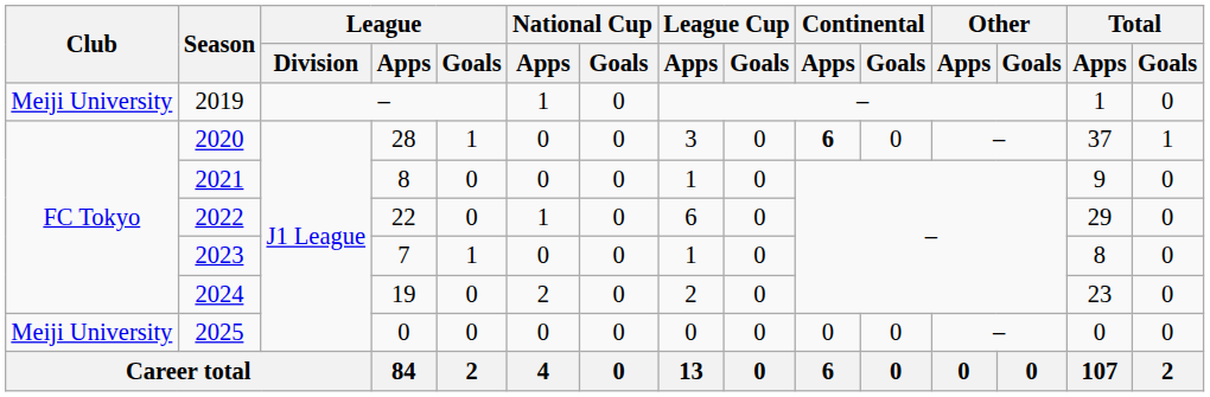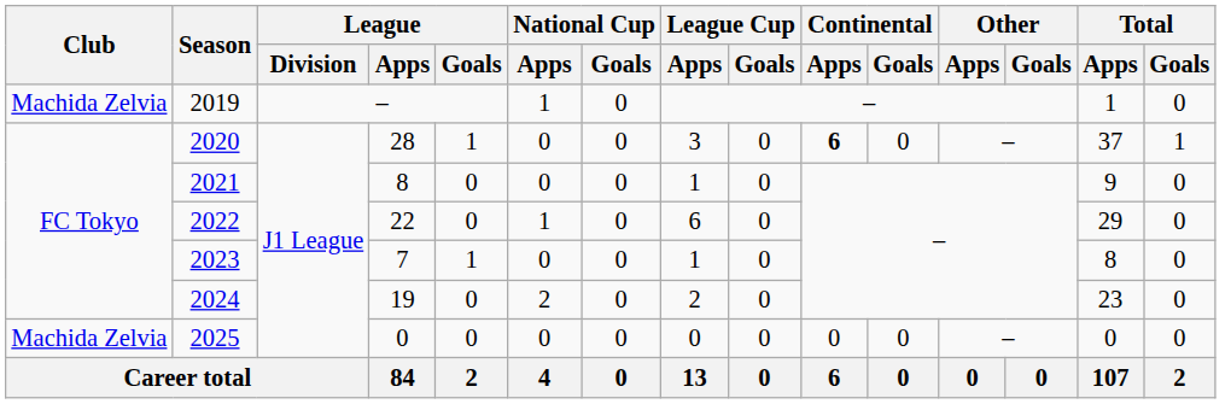 <table class="wikitable" style="text-align: center">
 <tr>
 <th rowspan="2">Club</th>
 <th rowspan="2">Season</th>
 <th colspan="3">League</th>
 <th colspan="2">National Cup</th>
 <th colspan="2">League Cup</th>
 <th colspan="2">Continental</th>
 <th colspan="2">Other</th>
 <th colspan="2">Total</th>
 </tr>
 <tr>
 <th>Division</th>
 <th>Apps</th>
 <th>Goals</th>
 <th>Apps</th>
 <th>Goals</th>
 <th>Apps</th>
 <th>Goals</th>
 <th>Apps</th>
 <th>Goals</th>
 <th>Apps</th>
 <th>Goals</th>
 <th>Apps</th>
 <th>Goals</th>
 </tr>
 <tr>
-<td><a href='#'>Meiji University</a></td>
+<td><a href='#'>Machida Zelvia</a></td>
 <td>2019</td>
 <td colspan="3">–</td>
 <td>1</td>
 <td>0</td>
 <td colspan="6">–</td>
 <td>1</td>
 <td>0</td>
 </tr>
 <tr>
 <td rowspan="5"><a href='#'>FC Tokyo</a></td>
 <td><a href='#'>2020</a></td>
 <td rowspan="6"><a href='#'>J1 League</a></td>
 <td>28</td>
 <td>1</td>
 <td>0</td>
 <td>0</td>
 <td>3</td>
 <td>0</td>
 <td><strong>6</strong></td>
 <td>0</td>
 <td colspan="2">–</td>
 <td>37</td>
 <td>1</td>
 </tr>
 <tr>
 <td><a href='#'>2021</a></td>
 <td>8</td>
 <td>0</td>
 <td>0</td>
 <td>0</td>
 <td>1</td>
 <td>0</td>
 <td rowspan="4" colspan="4">–</td>
 <td>9</td>
 <td>0</td>
 </tr>
 <tr>
 <td><a href='#'>2022</a></td>
 <td>22</td>
 <td>0</td>
 <td>1</td>
 <td>0</td>
 <td>6</td>
 <td>0</td>
 <td>29</td>
 <td>0</td>
 </tr>
 <tr>
 <td><a href='#'>2023</a></td>
 <td>7</td>
 <td>1</td>
 <td>0</td>
 <td>0</td>
 <td>1</td>
 <td>0</td>
 <td>8</td>
 <td>0</td>
 </tr>
 <tr>
 <td><a href='#'>2024</a></td>
 <td>19</td>
 <td>0</td>
 <td>2</td>
 <td>0</td>
 <td>2</td>
 <td>0</td>
 <td>23</td>
 <td>0</td>
 </tr>
 <tr>
-<td><a href='#'>Meiji University</a></td>
+<td><a href='#'>Machida Zelvia</a></td>
 <td><a href='#'>2025</a></td>
 <td>0</td>
 <td>0</td>
 <td>0</td>
 <td>0</td>
 <td>0</td>
 <td>0</td>
 <td>0</td>
 <td>0</td>
 <td colspan="2">–</td>
 <td>0</td>
 <td>0</td>
 </tr>
 <tr>
 <th colspan="3">Career total</th>
 <th>84</th>
 <th>2</th>
 <th>4</th>
 <th>0</th>
 <th>13</th>
 <th>0</th>
 <th>6</th>
 <th>0</th>
 <th>0</th>
 <th>0</th>
 <th>107</th>
 <th>2</th>
 </tr>
 </table>
